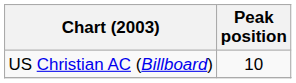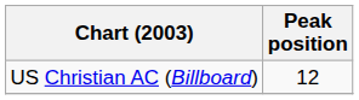 <table class="wikitable sortable plainrowheaders" style="text-align:center">
 <tr>
 <th scope="col">Chart (2003)</th>
 <th scope="col">Peak<br> position</th>
 </tr>
 <tr>
 <td align="left">US <a href='#'>Christian AC</a> (<em><a href='#'>Billboard</a></em>)</td>
-<td>10</td>
+<td>12</td>
 </tr>
 <tr>
 </tr>
 <tr>
 </tr>
 </table>
